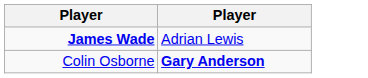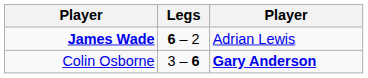 <table class=wikitable style="text-align:center">
 <tr>
 <th width=163>Player</th>
+<th width=50>Legs</th>
 <th width=163>Player</th>
 </tr>
 <tr align=left>
 <td align=right><strong><a href='#'>James Wade</a></strong> </td>
+<td align=center><strong>6</strong> – 2</td>
 <td> <a href='#'>Adrian Lewis</a></td>
 </tr>
 <tr align=left>
 <td align=right><a href='#'>Colin Osborne</a> </td>
+<td align=center>3 – <strong>6</strong></td>
 <td> <strong><a href='#'>Gary Anderson</a></strong></td>
 </tr>
 </table>
